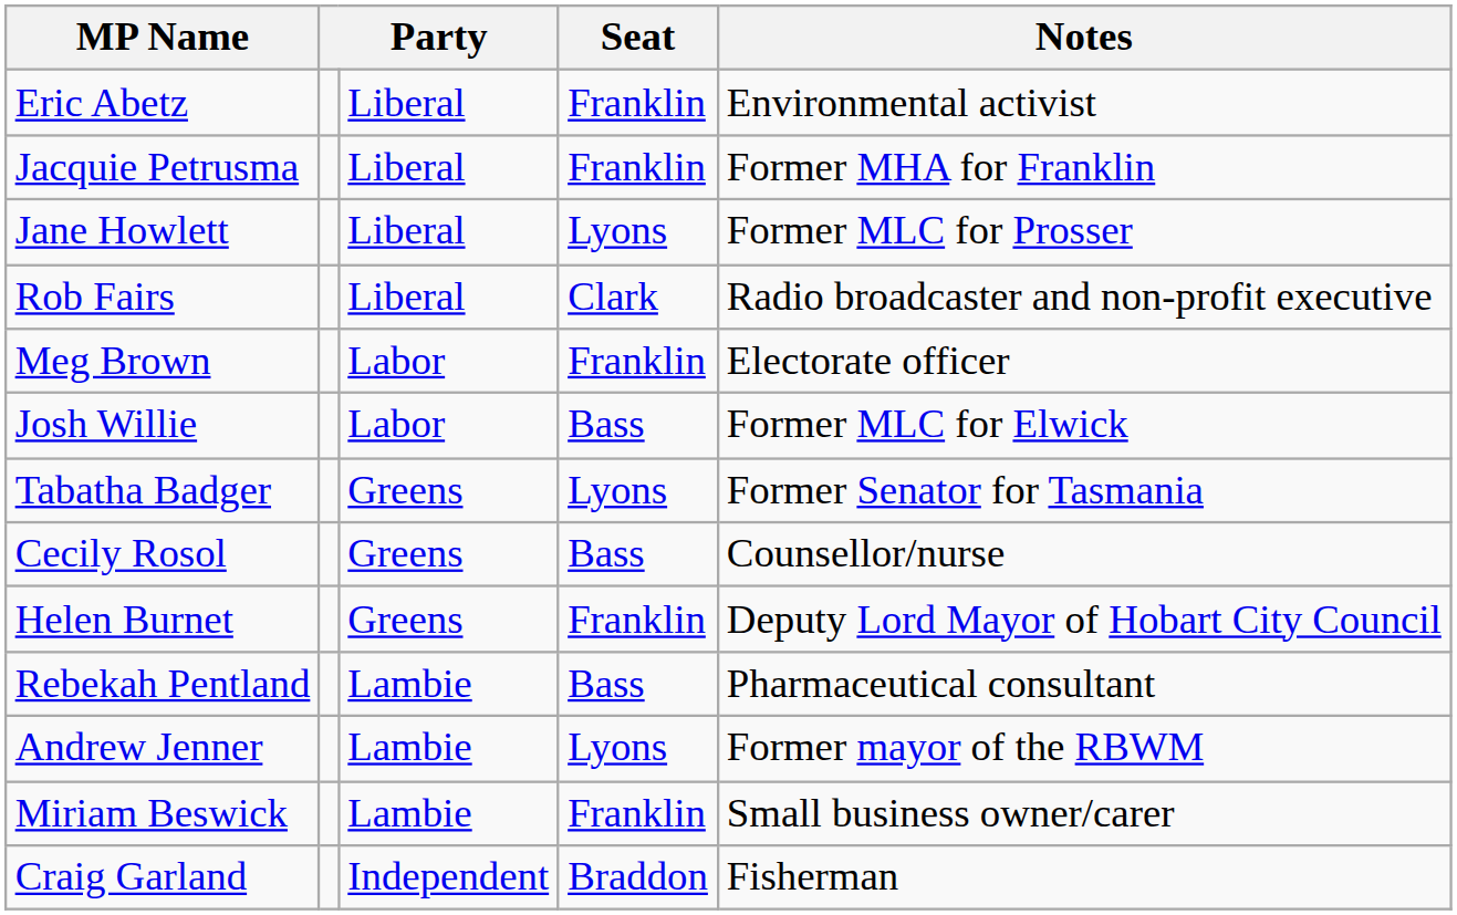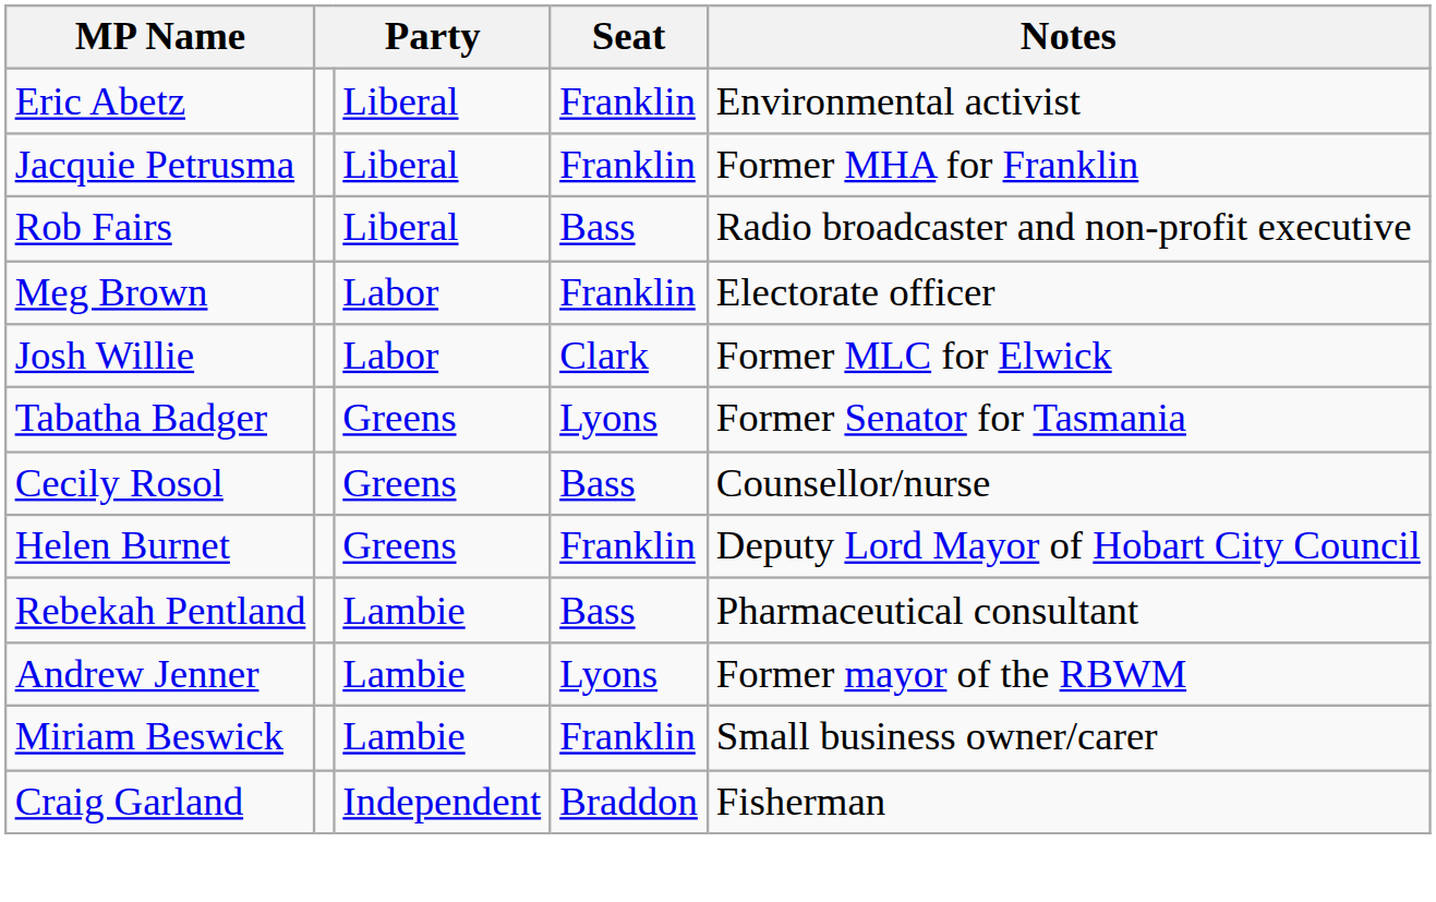 <table class=wikitable>
 <tr>
 <th>MP Name</th>
 <th colspan=2>Party</th>
 <th>Seat</th>
 <th>Notes</th>
 </tr>
 <tr>
 <td><a href='#'>Eric Abetz</a></td>
 <td></td>
 <td><a href='#'>Liberal</a></td>
 <td><a href='#'>Franklin</a></td>
 <td>Environmental activist</td>
 </tr>
 <tr>
 <td><a href='#'>Jacquie Petrusma</a></td>
 <td></td>
 <td><a href='#'>Liberal</a></td>
 <td><a href='#'>Franklin</a></td>
 <td>Former <a href='#'>MHA</a> for <a href='#'>Franklin</a></td>
 </tr>
 <tr>
-<td><a href='#'>Jane Howlett</a></td>
-<td></td>
-<td><a href='#'>Liberal</a></td>
-<td><a href='#'>Lyons</a></td>
-<td>Former <a href='#'>MLC</a> for <a href='#'>Prosser</a></td>
-</tr>
-<tr>
 <td><a href='#'>Rob Fairs</a></td>
 <td></td>
 <td><a href='#'>Liberal</a></td>
-<td><a href='#'>Clark</a></td>
+<td><a href='#'>Bass</a></td>
 <td>Radio broadcaster and non-profit executive</td>
 </tr>
 <tr>
 <td><a href='#'>Meg Brown</a></td>
 <td></td>
 <td><a href='#'>Labor</a></td>
 <td><a href='#'>Franklin</a></td>
 <td>Electorate officer</td>
 </tr>
 <tr>
 <td><a href='#'>Josh Willie</a></td>
 <td></td>
 <td><a href='#'>Labor</a></td>
-<td><a href='#'>Bass</a></td>
+<td><a href='#'>Clark</a></td>
 <td>Former <a href='#'>MLC</a> for <a href='#'>Elwick</a></td>
 </tr>
 <tr>
 <td><a href='#'>Tabatha Badger</a></td>
 <td></td>
 <td><a href='#'>Greens</a></td>
 <td><a href='#'>Lyons</a></td>
 <td>Former <a href='#'>Senator</a> for <a href='#'>Tasmania</a></td>
 </tr>
 <tr>
 <td><a href='#'>Cecily Rosol</a></td>
 <td></td>
 <td><a href='#'>Greens</a></td>
 <td><a href='#'>Bass</a></td>
 <td>Counsellor/nurse</td>
 </tr>
 <tr>
 <td><a href='#'>Helen Burnet</a></td>
 <td></td>
 <td><a href='#'>Greens</a></td>
 <td><a href='#'>Franklin</a></td>
 <td>Deputy <a href='#'>Lord Mayor</a> of <a href='#'>Hobart City Council</a></td>
 </tr>
 <tr>
 <td><a href='#'>Rebekah Pentland</a></td>
 <td></td>
 <td><a href='#'>Lambie</a></td>
 <td><a href='#'>Bass</a></td>
 <td>Pharmaceutical consultant</td>
 </tr>
 <tr>
 <td><a href='#'>Andrew Jenner</a></td>
 <td></td>
 <td><a href='#'>Lambie</a></td>
 <td><a href='#'>Lyons</a></td>
 <td>Former <a href='#'>mayor</a> of the <a href='#'>RBWM</a></td>
 </tr>
 <tr>
 <td><a href='#'>Miriam Beswick</a></td>
 <td></td>
 <td><a href='#'>Lambie</a></td>
 <td><a href='#'>Franklin</a></td>
 <td>Small business owner/carer</td>
 </tr>
 <tr>
 <td><a href='#'>Craig Garland</a></td>
 <td></td>
 <td><a href='#'>Independent</a></td>
 <td><a href='#'>Braddon</a></td>
 <td>Fisherman</td>
 </tr>
 </table>
